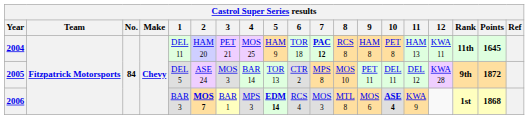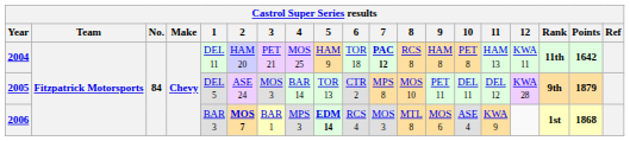 <table class="wikitable" style="text-align:center; font-size:75%">
 <tr>
 <th colspan=45><a href='#'>Castrol Super Series</a> results</th>
 </tr>
 <tr>
 <th>Year</th>
 <th>Team</th>
 <th>No.</th>
 <th>Make</th>
 <th>1</th>
 <th>2</th>
 <th>3</th>
 <th>4</th>
 <th>5</th>
 <th>6</th>
 <th>7</th>
 <th>8</th>
 <th>9</th>
 <th>10</th>
 <th>11</th>
 <th>12</th>
 <th>Rank</th>
 <th>Points</th>
 <th>Ref</th>
 </tr>
 <tr>
 <th><a href='#'>2004</a></th>
 <th rowspan=3><a href='#'>Fitzpatrick Motorsports</a></th>
 <th rowspan=3>84</th>
 <th rowspan=3><a href='#'>Chevy</a></th>
 <td style="background:#DFFFDF;"><a href='#'>DEL</a><br><small>11</small></td>
 <td style="background:#CFCFFF;"><a href='#'>HAM</a><br><small>20</small></td>
 <td style="background:#EFCFFF;"><a href='#'>PET</a><br><small>21</small></td>
 <td style="background:#EFCFFF;"><a href='#'>MOS</a><br><small>25</small></td>
 <td style="background:#FFDF9F;"><a href='#'>HAM</a><br><small>9</small></td>
 <td style="background:#DFFFDF;"><a href='#'>TOR</a><br><small>18</small></td>
 <td style="background:#DFFFDF;"><strong><a href='#'>PAC</a><br><small>12</small></strong></td>
 <td style="background:#FFDF9F;"><a href='#'>RCS</a><br><small>8</small></td>
 <td style="background:#FFDF9F;"><a href='#'>HAM</a><br><small>8</small></td>
 <td style="background:#FFDF9F;"><a href='#'>PET</a><br><small>8</small></td>
 <td style="background:#DFFFDF;"><a href='#'>HAM</a><br><small>13</small></td>
 <td style="background:#DFFFDF;"><a href='#'>KWA</a><br><small>11</small></td>
 <td style="background:#DFFFDF;"><strong>11th</strong></td>
-<td style="background:#DFFFDF;"><strong>1645</strong></td>
+<td style="background:#DFFFDF;"><strong>1642</strong></td>
 <th></th>
 </tr>
 <tr>
 <th><a href='#'>2005</a></th>
 <td style="background:#DFDFDF;"><a href='#'>DEL</a><br><small>5</small></td>
 <td style="background:#EFCFFF;"><a href='#'>ASE</a><br><small>24</small></td>
 <td style="background:#DFDFDF;"><a href='#'>MOS</a><br><small>3</small></td>
 <td style="background:#DFFFDF;"><a href='#'>BAR</a><br><small>14</small></td>
 <td style="background:#DFFFDF;"><a href='#'>TOR</a><br><small>13</small></td>
 <td style="background:#DFDFDF;"><a href='#'>CTR</a><br><small>2</small></td>
 <td style="background:#FFDF9F;"><a href='#'>MPS</a><br><small>8</small></td>
 <td style="background:#FFDF9F;"><a href='#'>MOS</a><br><small>10</small></td>
 <td style="background:#DFFFDF;"><a href='#'>PET</a><br><small>11</small></td>
 <td style="background:#DFFFDF;"><a href='#'>DEL</a><br><small>11</small></td>
 <td style="background:#DFFFDF;"><a href='#'>DEL</a><br><small>12</small></td>
 <td style="background:#EFCFFF;"><a href='#'>KWA</a><br><small>28</small></td>
 <td style="background:#FFDF9F;"><strong>9th</strong></td>
-<td style="background:#FFDF9F;"><strong>1872</strong></td>
+<td style="background:#FFDF9F;"><strong>1879</strong></td>
 <th></th>
 </tr>
 <tr>
 <th><a href='#'>2006</a></th>
 <td style="background:#DFDFDF;"><a href='#'>BAR</a><br><small>3</small></td>
 <td style="background:#FFDF9F;"><strong><a href='#'>MOS</a><br><small>7</small></strong></td>
 <td style="background:#FFFFBF;"><a href='#'>BAR</a><br><small>1</small></td>
 <td style="background:#DFDFDF;"><a href='#'>MPS</a><br><small>3</small></td>
 <td style="background:#DFFFDF;"><strong><a href='#'>EDM</a><br><small>14</small></strong></td>
 <td style="background:#DFDFDF;"><a href='#'>RCS</a><br><small>4</small></td>
 <td style="background:#DFDFDF;"><a href='#'>MOS</a><br><small>3</small></td>
 <td style="background:#FFDF9F;"><a href='#'>MTL</a><br><small>8</small></td>
 <td style="background:#FFDF9F;"><a href='#'>MOS</a><br><small>6</small></td>
-<td style="background:#DFDFDF;"><strong><a href='#'>ASE</a><br><small>4</small></strong></td>
+<td style="background:#DFDFDF;"><a href='#'>ASE</a><br><small>4</small></td>
 <td style="background:#FFDF9F;"><a href='#'>KWA</a><br><small>9</small></td>
 <td></td>
 <td style="background:#FFFFBF;"><strong>1st</strong></td>
 <td style="background:#FFFFBF;"><strong>1868</strong></td>
 <th></th>
 </tr>
 </table>
